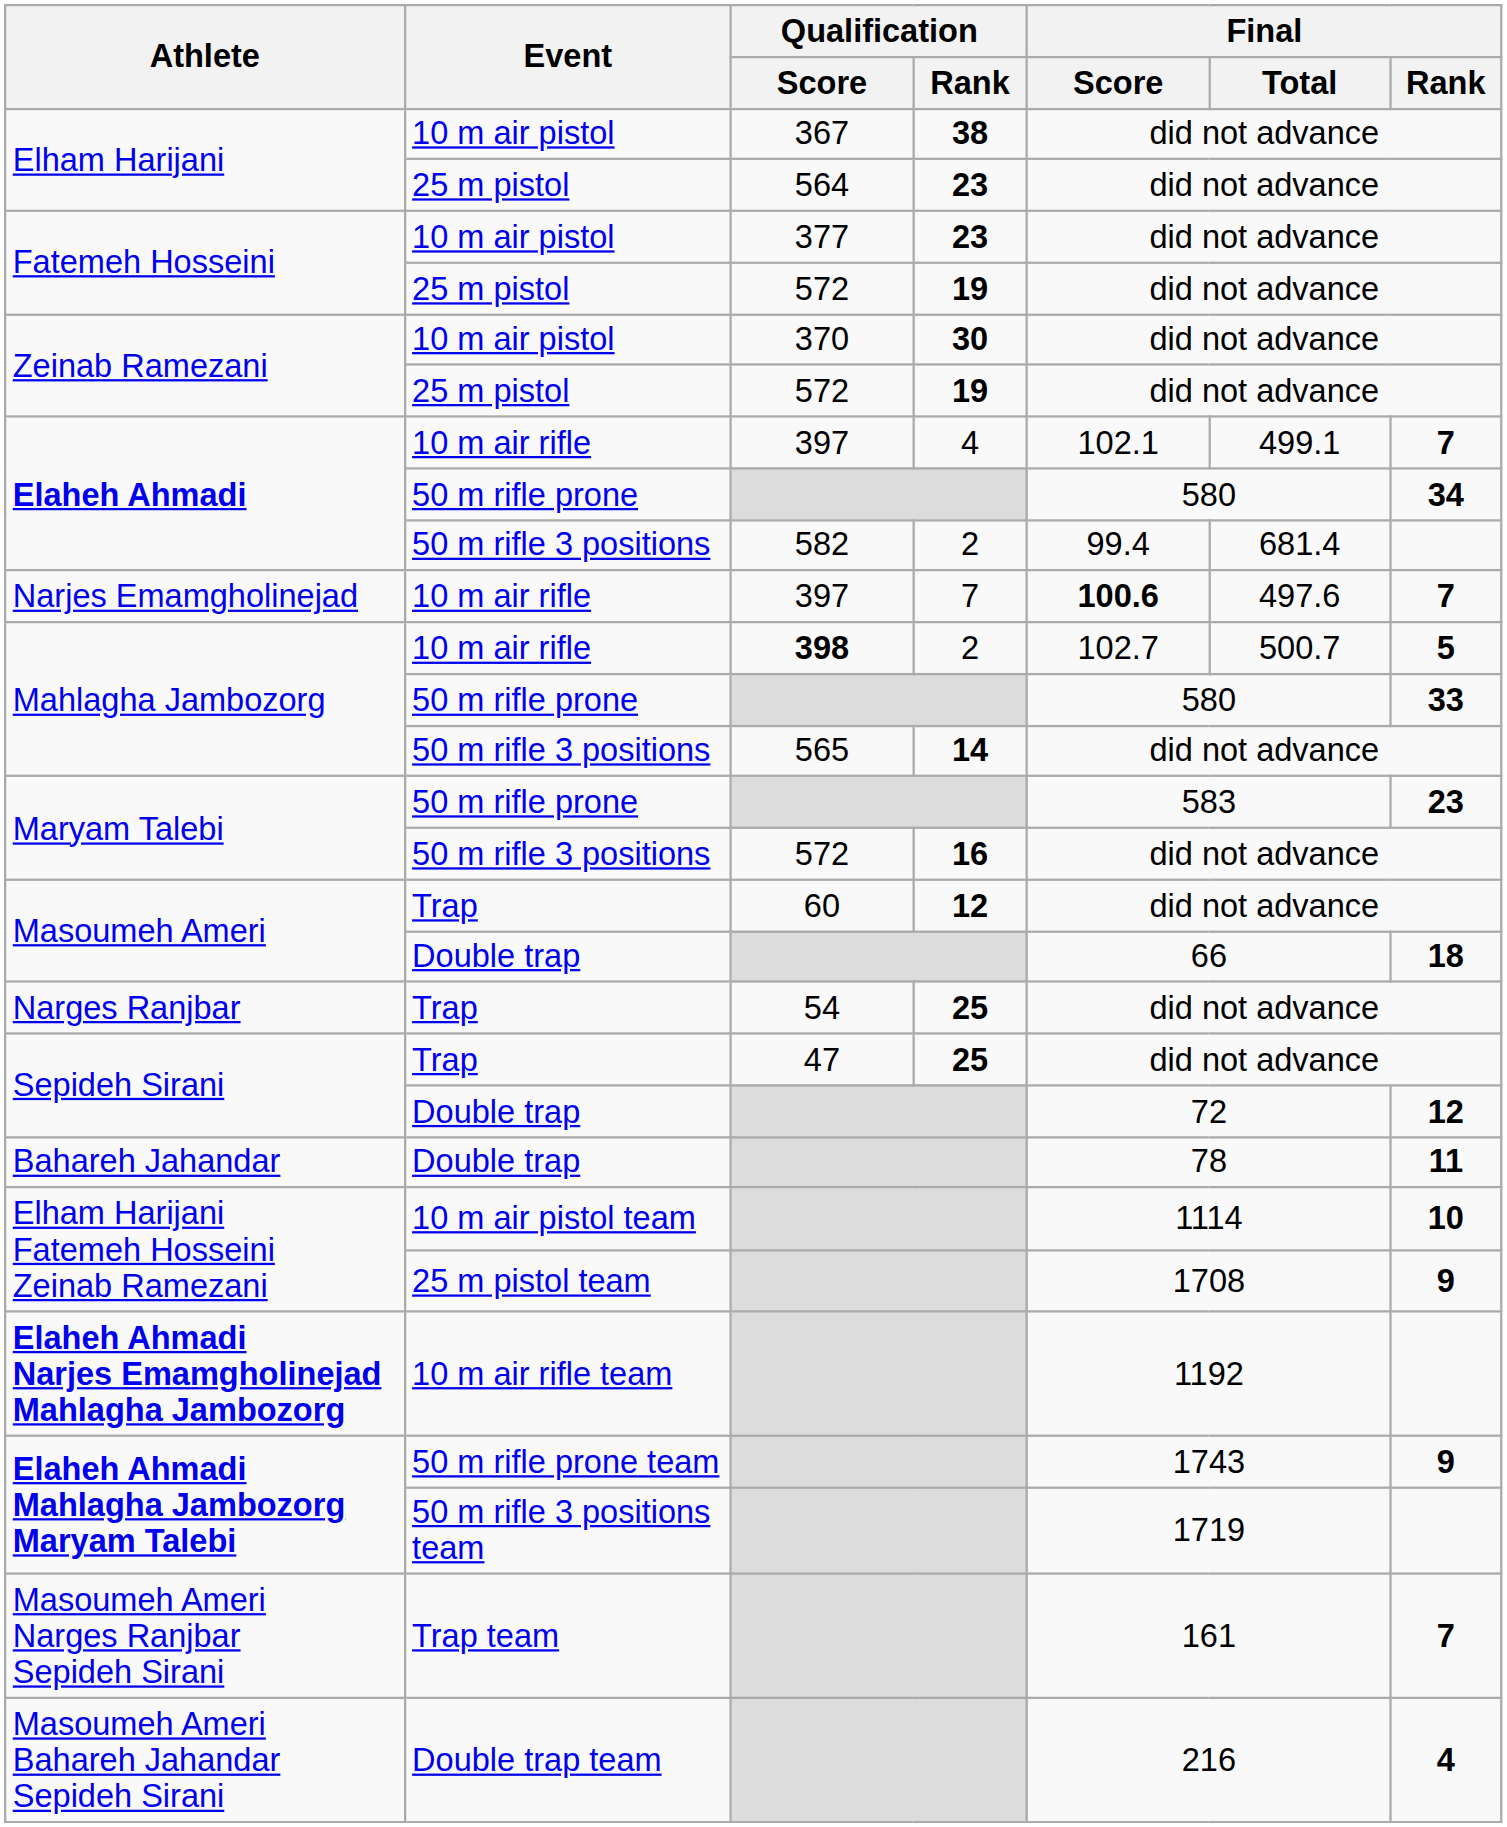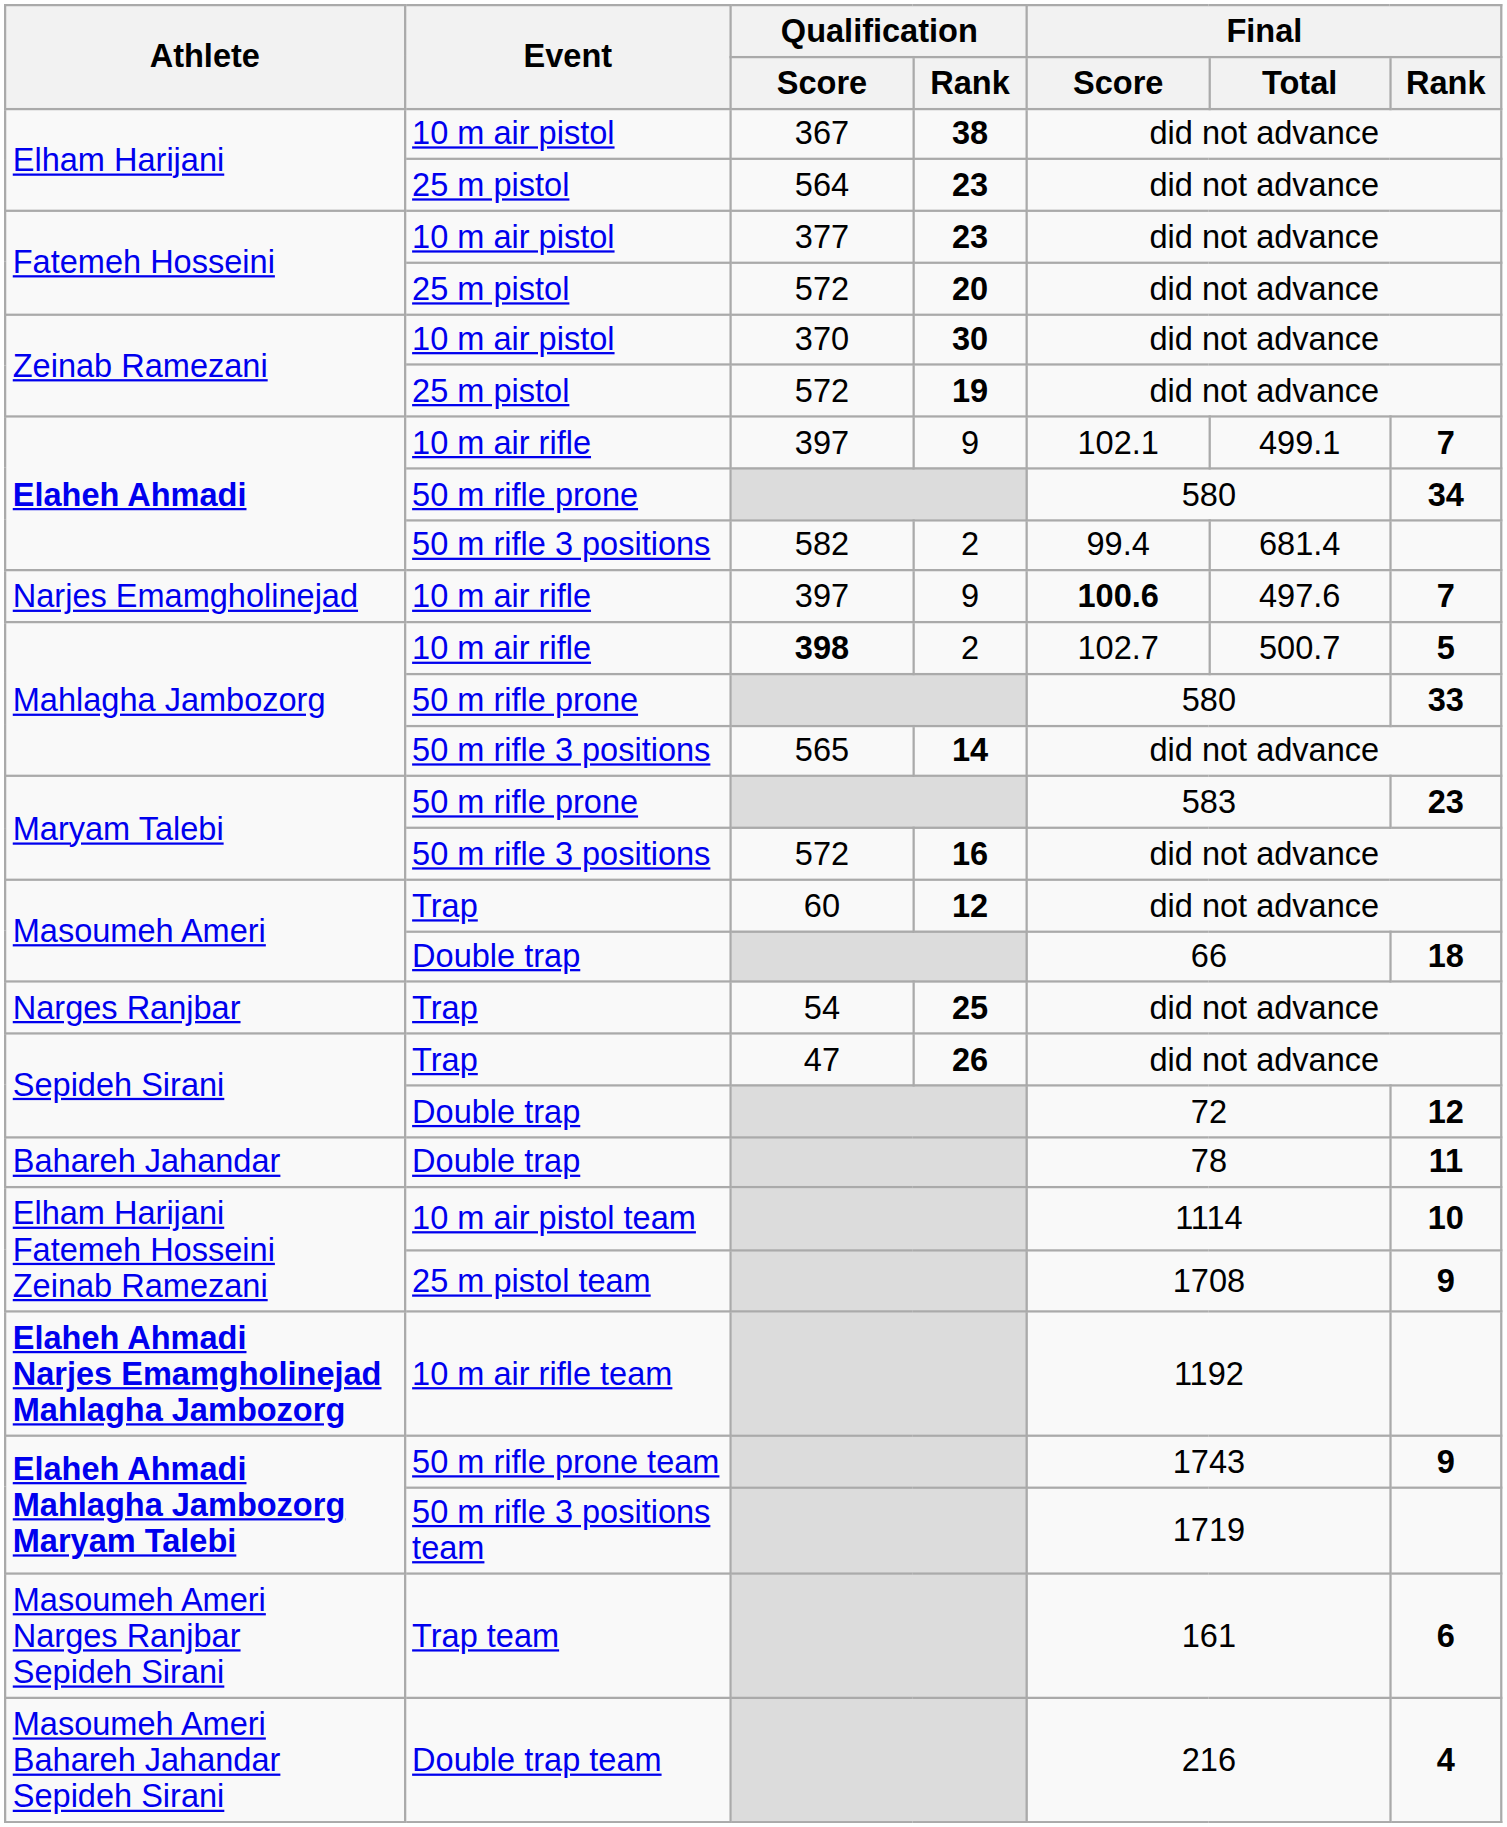 <table class="wikitable" width="75%" style="text-align:center; font-size:90%">
 <tr>
 <th rowspan="2" width="22%">Athlete</th>
 <th rowspan="2" width="18%">Event</th>
 <th colspan="2">Qualification</th>
 <th colspan="3">Final</th>
 </tr>
 <tr>
 <th width="10%">Score</th>
 <th width="5%">Rank</th>
 <th width="10%">Score</th>
 <th width="10%">Total</th>
 <th width="5%">Rank</th>
 </tr>
 <tr>
 <td rowspan=2 align=left><a href='#'>Elham Harijani</a></td>
 <td align=left><a href='#'>10 m air pistol</a></td>
 <td>367</td>
 <td><strong>38</strong></td>
 <td colspan=3>did not advance</td>
 </tr>
 <tr>
 <td align=left><a href='#'>25 m pistol</a></td>
 <td>564</td>
 <td><strong>23</strong></td>
 <td colspan=3>did not advance</td>
 </tr>
 <tr>
 <td rowspan=2 align=left><a href='#'>Fatemeh Hosseini</a></td>
 <td align=left><a href='#'>10 m air pistol</a></td>
 <td>377</td>
 <td><strong>23</strong></td>
 <td colspan=3>did not advance</td>
 </tr>
 <tr>
 <td align=left><a href='#'>25 m pistol</a></td>
 <td>572</td>
-<td><strong>19</strong></td>
+<td><strong>20</strong></td>
 <td colspan=3>did not advance</td>
 </tr>
 <tr>
 <td rowspan=2 align=left><a href='#'>Zeinab Ramezani</a></td>
 <td align=left><a href='#'>10 m air pistol</a></td>
 <td>370</td>
 <td><strong>30</strong></td>
 <td colspan=3>did not advance</td>
 </tr>
 <tr>
 <td align=left><a href='#'>25 m pistol</a></td>
 <td>572</td>
 <td><strong>19</strong></td>
 <td colspan=3>did not advance</td>
 </tr>
 <tr>
 <td rowspan=3 align=left><strong><a href='#'>Elaheh Ahmadi</a></strong></td>
 <td align=left><a href='#'>10 m air rifle</a></td>
 <td>397</td>
-<td>4 <strong></strong></td>
+<td>9 <strong></strong></td>
 <td>102.1</td>
 <td>499.1</td>
 <td><strong>7</strong></td>
 </tr>
 <tr>
 <td align=left><a href='#'>50 m rifle prone</a></td>
 <td colspan=2 bgcolor=#DCDCDC></td>
 <td colspan=2>580</td>
 <td><strong>34</strong></td>
 </tr>
 <tr>
 <td align=left><a href='#'>50 m rifle 3 positions</a></td>
 <td>582</td>
 <td>2 <strong></strong></td>
 <td>99.4</td>
 <td>681.4</td>
 <td></td>
 </tr>
 <tr>
 <td align=left><a href='#'>Narjes Emamgholinejad</a></td>
 <td align=left><a href='#'>10 m air rifle</a></td>
 <td>397</td>
-<td>7 <strong></strong></td>
+<td>9 <strong></strong></td>
 <td><strong>100.6</strong></td>
 <td>497.6</td>
 <td><strong>7</strong></td>
 </tr>
 <tr>
 <td rowspan=3 align=left><a href='#'>Mahlagha Jambozorg</a></td>
 <td align=left><a href='#'>10 m air rifle</a></td>
 <td><strong>398</strong></td>
 <td>2 <strong></strong></td>
 <td>102.7</td>
 <td>500.7</td>
 <td><strong>5</strong></td>
 </tr>
 <tr>
 <td align=left><a href='#'>50 m rifle prone</a></td>
 <td colspan=2 bgcolor=#DCDCDC></td>
 <td colspan=2>580</td>
 <td><strong>33</strong></td>
 </tr>
 <tr>
 <td align=left><a href='#'>50 m rifle 3 positions</a></td>
 <td>565</td>
 <td><strong>14</strong></td>
 <td colspan=3>did not advance</td>
 </tr>
 <tr>
 <td rowspan=2 align=left><a href='#'>Maryam Talebi</a></td>
 <td align=left><a href='#'>50 m rifle prone</a></td>
 <td colspan=2 bgcolor=#DCDCDC></td>
 <td colspan=2>583</td>
 <td><strong>23</strong></td>
 </tr>
 <tr>
 <td align=left><a href='#'>50 m rifle 3 positions</a></td>
 <td>572</td>
 <td><strong>16</strong></td>
 <td colspan=3>did not advance</td>
 </tr>
 <tr>
 <td rowspan=2 align=left><a href='#'>Masoumeh Ameri</a></td>
 <td align=left><a href='#'>Trap</a></td>
 <td>60</td>
 <td><strong>12</strong></td>
 <td colspan=3>did not advance</td>
 </tr>
 <tr>
 <td align=left><a href='#'>Double trap</a></td>
 <td colspan=2 bgcolor=#DCDCDC></td>
 <td colspan=2>66</td>
 <td><strong>18</strong></td>
 </tr>
 <tr>
 <td align=left><a href='#'>Narges Ranjbar</a></td>
 <td align=left><a href='#'>Trap</a></td>
 <td>54</td>
 <td><strong>25</strong></td>
 <td colspan=3>did not advance</td>
 </tr>
 <tr>
 <td rowspan=2 align=left><a href='#'>Sepideh Sirani</a></td>
 <td align=left><a href='#'>Trap</a></td>
 <td>47</td>
-<td><strong>25</strong></td>
+<td><strong>26</strong></td>
 <td colspan=3>did not advance</td>
 </tr>
 <tr>
 <td align=left><a href='#'>Double trap</a></td>
 <td colspan=2 bgcolor=#DCDCDC></td>
 <td colspan=2>72</td>
 <td><strong>12</strong></td>
 </tr>
 <tr>
 <td align=left><a href='#'>Bahareh Jahandar</a></td>
 <td align=left><a href='#'>Double trap</a></td>
 <td colspan=2 bgcolor=#DCDCDC></td>
 <td colspan=2>78</td>
 <td><strong>11</strong></td>
 </tr>
 <tr>
 <td rowspan=2 align=left><a href='#'>Elham Harijani</a><br><a href='#'>Fatemeh Hosseini</a><br><a href='#'>Zeinab Ramezani</a></td>
 <td align=left><a href='#'>10 m air pistol team</a></td>
 <td colspan=2 bgcolor=#DCDCDC></td>
 <td colspan=2>1114</td>
 <td><strong>10</strong></td>
 </tr>
 <tr>
 <td align=left><a href='#'>25 m pistol team</a></td>
 <td colspan=2 bgcolor=#DCDCDC></td>
 <td colspan=2>1708</td>
 <td><strong>9</strong></td>
 </tr>
 <tr>
 <td align=left><strong><a href='#'>Elaheh Ahmadi</a><br><a href='#'>Narjes Emamgholinejad</a><br><a href='#'>Mahlagha Jambozorg</a></strong></td>
 <td align=left><a href='#'>10 m air rifle team</a></td>
 <td colspan=2 bgcolor=#DCDCDC></td>
 <td colspan=2>1192</td>
 <td></td>
 </tr>
 <tr>
 <td rowspan=2 align=left><strong><a href='#'>Elaheh Ahmadi</a><br><a href='#'>Mahlagha Jambozorg</a><br><a href='#'>Maryam Talebi</a></strong></td>
 <td align=left><a href='#'>50 m rifle prone team</a></td>
 <td colspan=2 bgcolor=#DCDCDC></td>
 <td colspan=2>1743</td>
 <td><strong>9</strong></td>
 </tr>
 <tr>
 <td align=left><a href='#'>50 m rifle 3 positions team</a></td>
 <td colspan=2 bgcolor=#DCDCDC></td>
 <td colspan=2>1719</td>
 <td></td>
 </tr>
 <tr>
 <td align=left><a href='#'>Masoumeh Ameri</a><br><a href='#'>Narges Ranjbar</a><br><a href='#'>Sepideh Sirani</a></td>
 <td align=left><a href='#'>Trap team</a></td>
 <td colspan=2 bgcolor=#DCDCDC></td>
 <td colspan=2>161</td>
-<td><strong>7</strong></td>
+<td><strong>6</strong></td>
 </tr>
 <tr>
 <td align=left><a href='#'>Masoumeh Ameri</a><br><a href='#'>Bahareh Jahandar</a><br><a href='#'>Sepideh Sirani</a></td>
 <td align=left><a href='#'>Double trap team</a></td>
 <td colspan=2 bgcolor=#DCDCDC></td>
 <td colspan=2>216</td>
 <td><strong>4</strong></td>
 </tr>
 </table>
